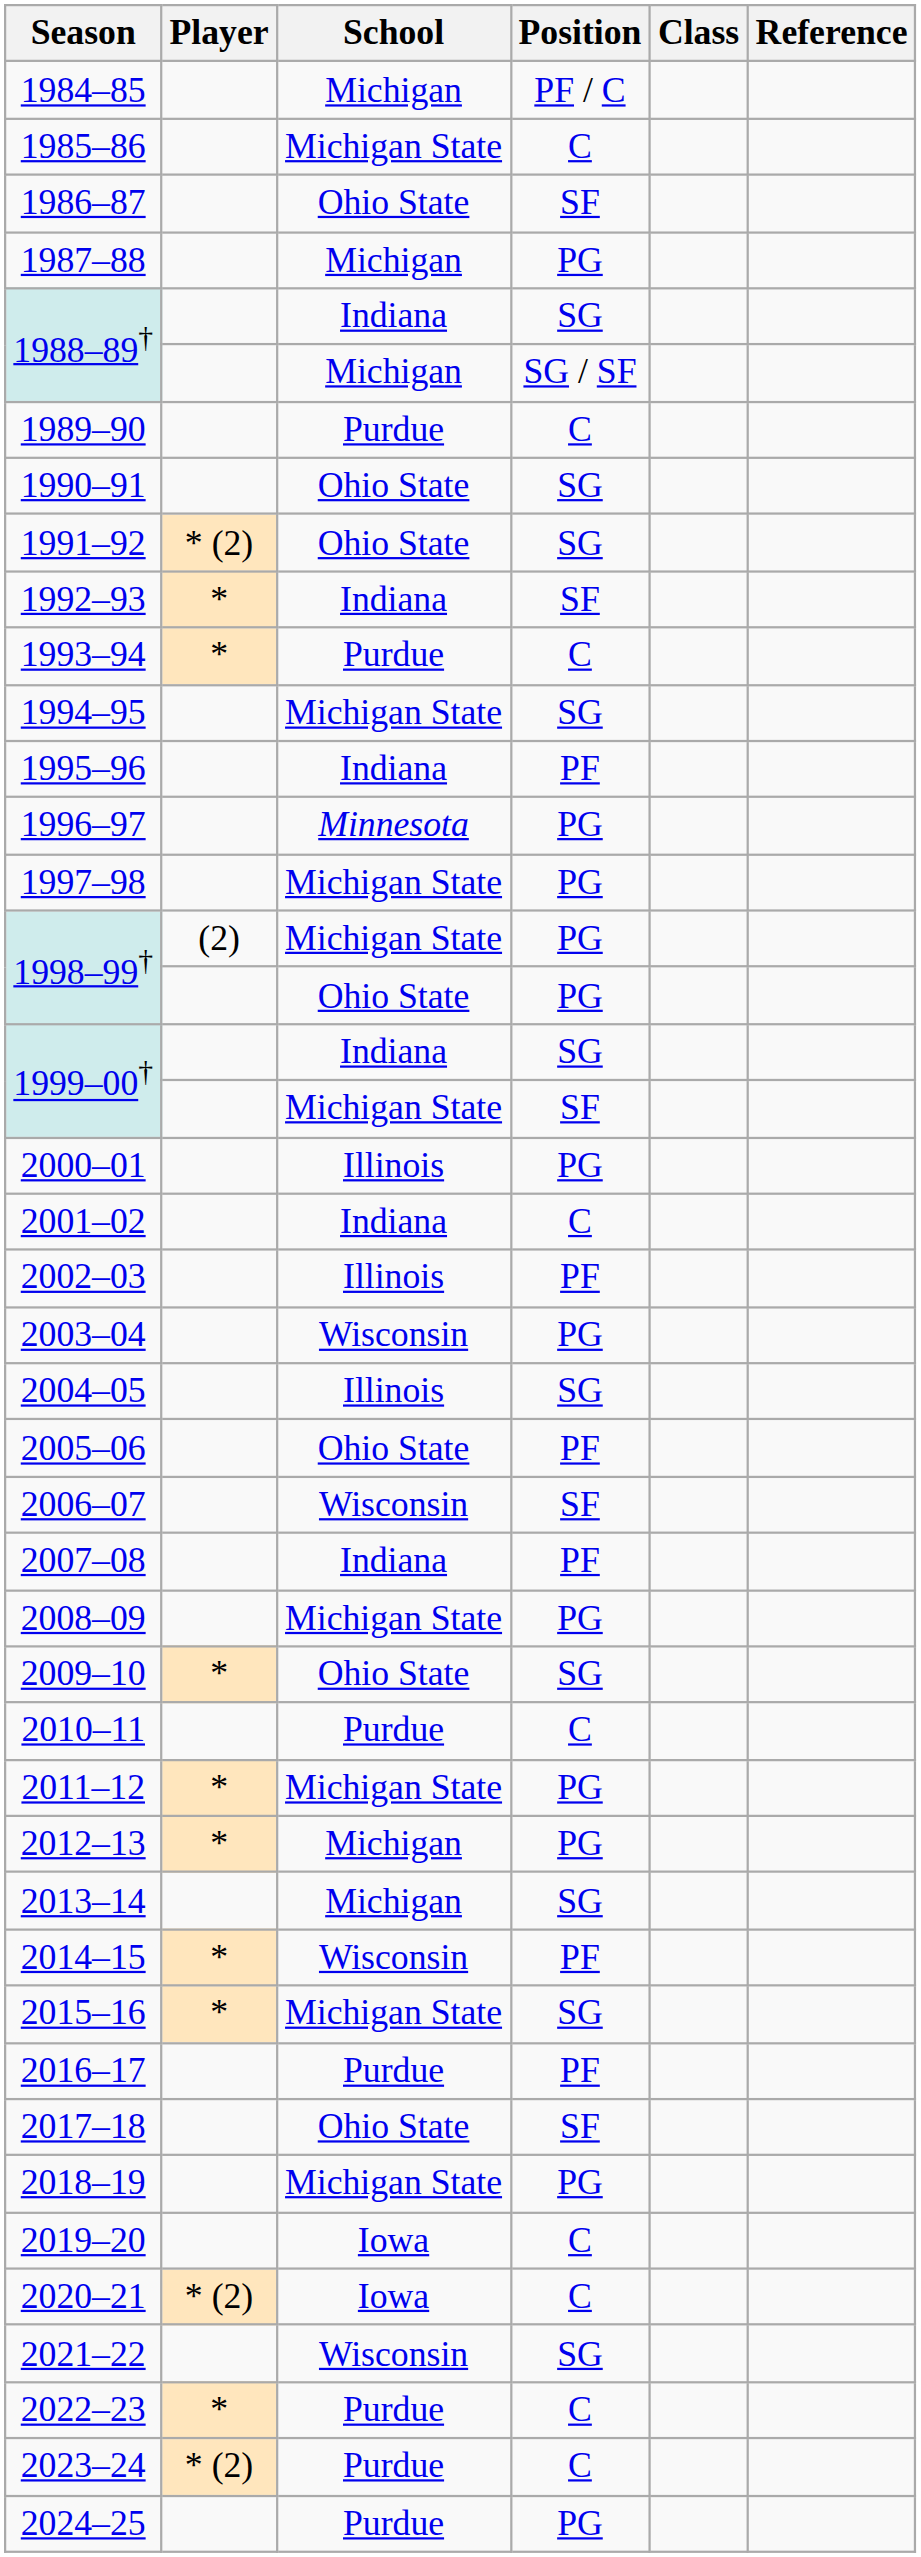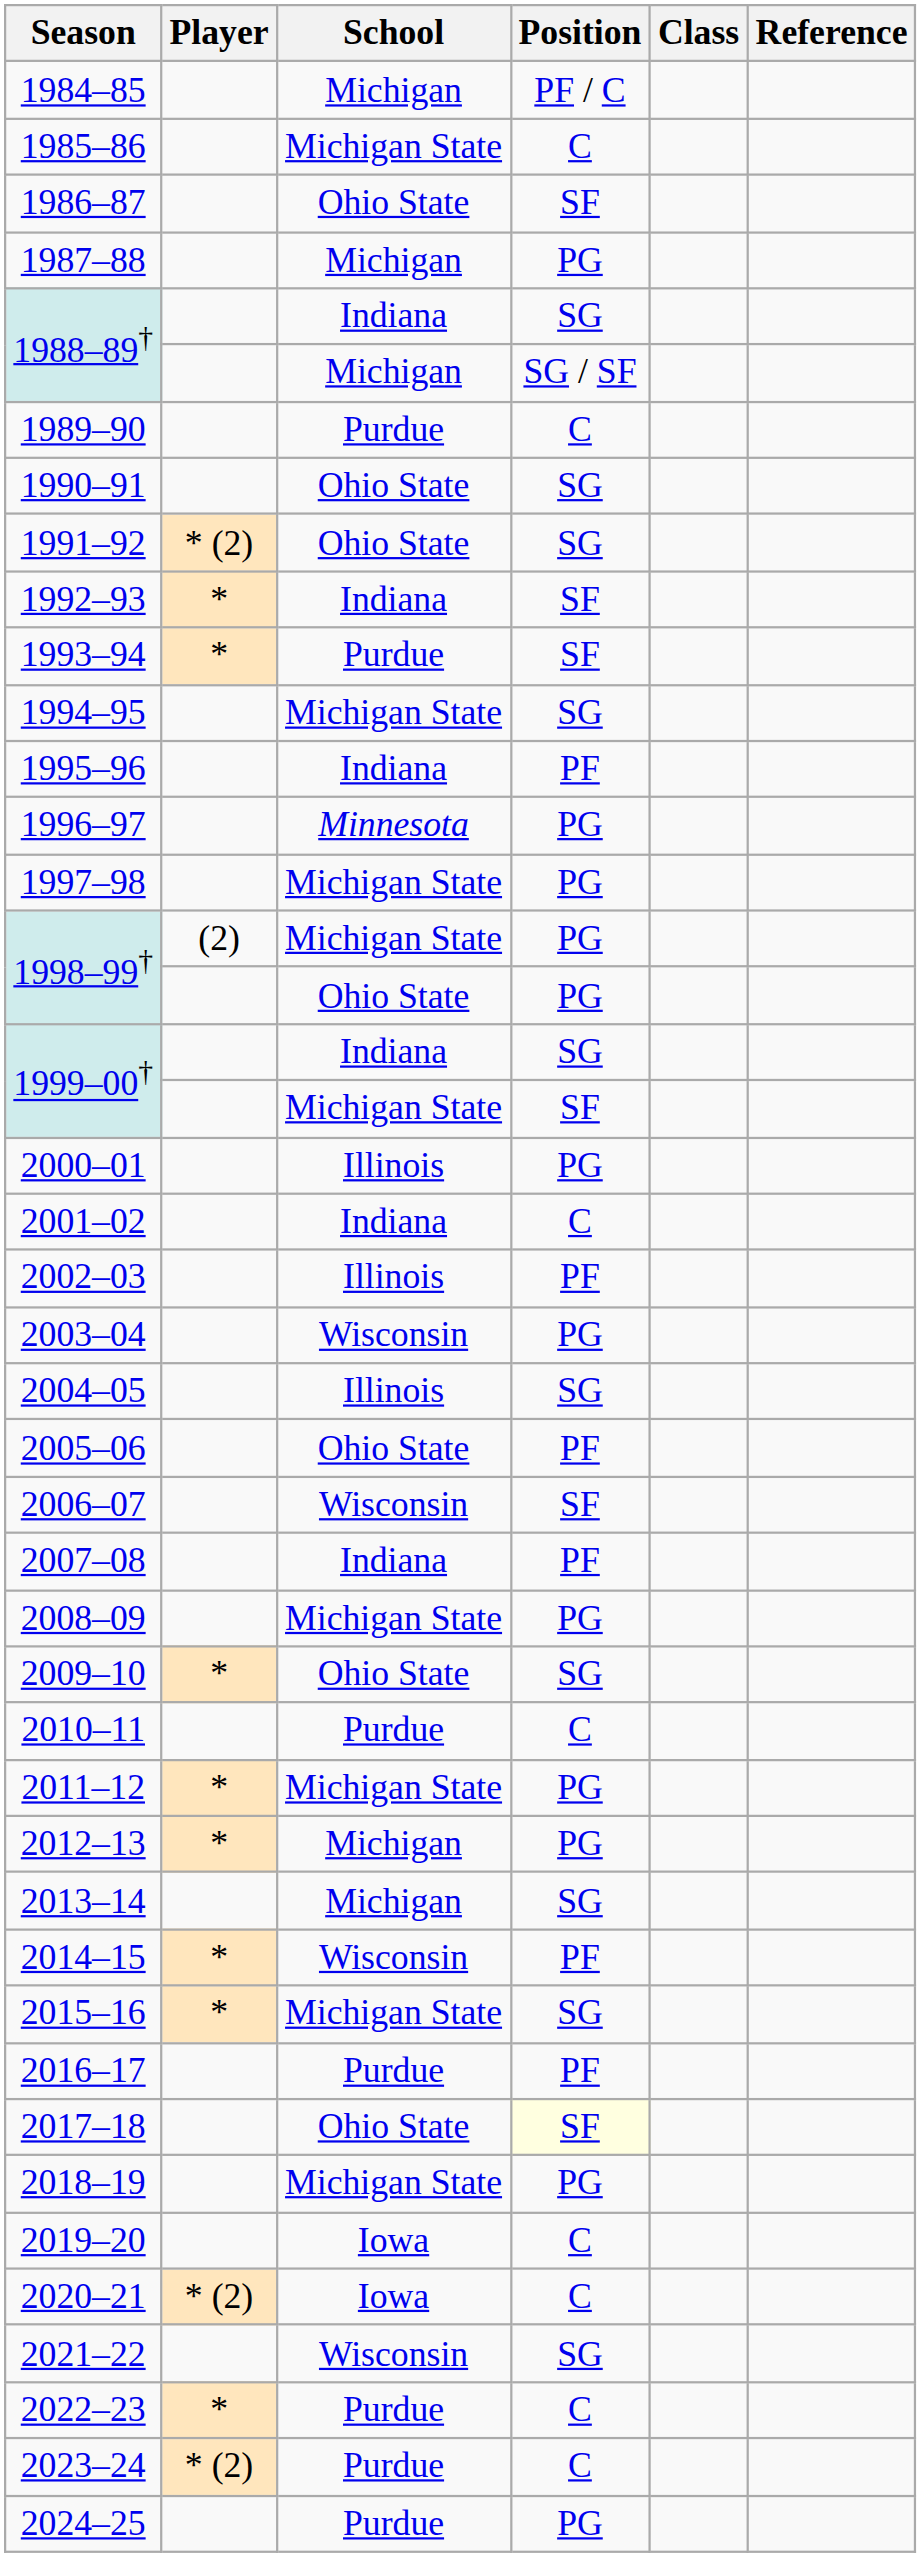 <table class="wikitable sortable">
 <tr>
 <th>Season</th>
 <th>Player</th>
 <th>School</th>
 <th>Position</th>
 <th>Class</th>
 <th class="unsortable">Reference</th>
 </tr>
 <tr align=center>
 <td><a href='#'>1984–85</a></td>
 <td></td>
 <td><a href='#'>Michigan</a></td>
 <td><a href='#'>PF</a> / <a href='#'>C</a></td>
 <td></td>
 <td></td>
 </tr>
 <tr align=center>
 <td><a href='#'>1985–86</a></td>
 <td></td>
 <td><a href='#'>Michigan State</a></td>
 <td><a href='#'>C</a></td>
 <td></td>
 <td></td>
 </tr>
 <tr align=center>
 <td><a href='#'>1986–87</a></td>
 <td></td>
 <td><a href='#'>Ohio State</a></td>
 <td><a href='#'>SF</a></td>
 <td></td>
 <td></td>
 </tr>
 <tr align=center>
 <td><a href='#'>1987–88</a></td>
 <td></td>
 <td><a href='#'>Michigan</a></td>
 <td><a href='#'>PG</a></td>
 <td></td>
 <td></td>
 </tr>
 <tr align=center>
 <td style="background-color:#CFECEC;" rowspan=2><a href='#'>1988–89</a><sup>†</sup></td>
 <td></td>
 <td><a href='#'>Indiana</a></td>
 <td><a href='#'>SG</a></td>
 <td></td>
 <td></td>
 </tr>
 <tr align=center>
 <td></td>
 <td><a href='#'>Michigan</a></td>
 <td><a href='#'>SG</a> / <a href='#'>SF</a></td>
 <td></td>
 <td></td>
 </tr>
 <tr align=center>
 <td><a href='#'>1989–90</a></td>
 <td></td>
 <td><a href='#'>Purdue</a></td>
 <td><a href='#'>C</a></td>
 <td></td>
 <td></td>
 </tr>
 <tr align=center>
 <td><a href='#'>1990–91</a></td>
 <td></td>
 <td><a href='#'>Ohio State</a></td>
 <td><a href='#'>SG</a></td>
 <td></td>
 <td></td>
 </tr>
 <tr align=center>
 <td><a href='#'>1991–92</a></td>
 <td style="background-color:#FFE6BD">* (2)</td>
 <td><a href='#'>Ohio State</a></td>
 <td><a href='#'>SG</a></td>
 <td></td>
 <td></td>
 </tr>
 <tr align=center>
 <td><a href='#'>1992–93</a></td>
 <td style="background-color:#FFE6BD">*</td>
 <td><a href='#'>Indiana</a></td>
 <td><a href='#'>SF</a></td>
 <td></td>
 <td></td>
 </tr>
 <tr align=center>
 <td><a href='#'>1993–94</a></td>
 <td style="background-color:#FFE6BD">*</td>
 <td><a href='#'>Purdue</a></td>
-<td><a href='#'>C</a></td>
+<td><a href='#'>SF</a></td>
 <td></td>
 <td></td>
 </tr>
 <tr align=center>
 <td><a href='#'>1994–95</a></td>
 <td></td>
 <td><a href='#'>Michigan State</a></td>
 <td><a href='#'>SG</a></td>
 <td></td>
 <td></td>
 </tr>
 <tr align=center>
 <td><a href='#'>1995–96</a></td>
 <td></td>
 <td><a href='#'>Indiana</a></td>
 <td><a href='#'>PF</a></td>
 <td></td>
 <td></td>
 </tr>
 <tr align=center>
 <td><a href='#'>1996–97</a></td>
 <td><em></em></td>
 <td><em><a href='#'>Minnesota</a></em></td>
 <td><a href='#'>PG</a></td>
 <td></td>
 <td></td>
 </tr>
 <tr align=center>
 <td><a href='#'>1997–98</a></td>
 <td></td>
 <td><a href='#'>Michigan State</a></td>
 <td><a href='#'>PG</a></td>
 <td></td>
 <td></td>
 </tr>
 <tr align=center>
 <td style="background-color:#CFECEC;" rowspan=2><a href='#'>1998–99</a><sup>†</sup></td>
 <td> (2)</td>
 <td><a href='#'>Michigan State</a></td>
 <td><a href='#'>PG</a></td>
 <td></td>
 <td></td>
 </tr>
 <tr align=center>
 <td></td>
 <td><a href='#'>Ohio State</a></td>
 <td><a href='#'>PG</a></td>
 <td></td>
 <td></td>
 </tr>
 <tr align=center>
 <td style="background-color:#CFECEC;" rowspan=2><a href='#'>1999–00</a><sup>†</sup></td>
 <td></td>
 <td><a href='#'>Indiana</a></td>
 <td><a href='#'>SG</a></td>
 <td></td>
 <td></td>
 </tr>
 <tr align=center>
 <td></td>
 <td><a href='#'>Michigan State</a></td>
 <td><a href='#'>SF</a></td>
 <td></td>
 <td></td>
 </tr>
 <tr align=center>
 <td><a href='#'>2000–01</a></td>
 <td></td>
 <td><a href='#'>Illinois</a></td>
 <td><a href='#'>PG</a></td>
 <td></td>
 <td></td>
 </tr>
 <tr align=center>
 <td><a href='#'>2001–02</a></td>
 <td></td>
 <td><a href='#'>Indiana</a></td>
 <td><a href='#'>C</a></td>
 <td></td>
 <td></td>
 </tr>
 <tr align=center>
 <td><a href='#'>2002–03</a></td>
 <td></td>
 <td><a href='#'>Illinois</a></td>
 <td><a href='#'>PF</a></td>
 <td></td>
 <td></td>
 </tr>
 <tr align=center>
 <td><a href='#'>2003–04</a></td>
 <td></td>
 <td><a href='#'>Wisconsin</a></td>
 <td><a href='#'>PG</a></td>
 <td></td>
 <td></td>
 </tr>
 <tr align=center>
 <td><a href='#'>2004–05</a></td>
 <td></td>
 <td><a href='#'>Illinois</a></td>
 <td><a href='#'>SG</a></td>
 <td></td>
 <td></td>
 </tr>
 <tr align=center>
 <td><a href='#'>2005–06</a></td>
 <td></td>
 <td><a href='#'>Ohio State</a></td>
 <td><a href='#'>PF</a></td>
 <td></td>
 <td></td>
 </tr>
 <tr align=center>
 <td><a href='#'>2006–07</a></td>
 <td></td>
 <td><a href='#'>Wisconsin</a></td>
 <td><a href='#'>SF</a></td>
 <td></td>
 <td></td>
 </tr>
 <tr align=center>
 <td><a href='#'>2007–08</a></td>
 <td></td>
 <td><a href='#'>Indiana</a></td>
 <td><a href='#'>PF</a></td>
 <td></td>
 <td></td>
 </tr>
 <tr align=center>
 <td><a href='#'>2008–09</a></td>
 <td></td>
 <td><a href='#'>Michigan State</a></td>
 <td><a href='#'>PG</a></td>
 <td></td>
 <td></td>
 </tr>
 <tr align=center>
 <td><a href='#'>2009–10</a></td>
 <td style="background-color:#FFE6BD">*</td>
 <td><a href='#'>Ohio State</a></td>
 <td><a href='#'>SG</a></td>
 <td></td>
 <td></td>
 </tr>
 <tr align=center>
 <td><a href='#'>2010–11</a></td>
 <td></td>
 <td><a href='#'>Purdue</a></td>
 <td><a href='#'>C</a></td>
 <td></td>
 <td></td>
 </tr>
 <tr align=center>
 <td><a href='#'>2011–12</a></td>
 <td style="background-color:#FFE6BD">*</td>
 <td><a href='#'>Michigan State</a></td>
 <td><a href='#'>PG</a></td>
 <td></td>
 <td></td>
 </tr>
 <tr align=center>
 <td><a href='#'>2012–13</a></td>
 <td style="background-color:#FFE6BD">*</td>
 <td><a href='#'>Michigan</a></td>
 <td><a href='#'>PG</a></td>
 <td></td>
 <td></td>
 </tr>
 <tr align=center>
 <td><a href='#'>2013–14</a></td>
 <td></td>
 <td><a href='#'>Michigan</a></td>
 <td><a href='#'>SG</a></td>
 <td></td>
 <td></td>
 </tr>
 <tr align=center>
 <td><a href='#'>2014–15</a></td>
 <td style="background-color:#FFE6BD">*</td>
 <td><a href='#'>Wisconsin</a></td>
 <td><a href='#'>PF</a></td>
 <td></td>
 <td></td>
 </tr>
 <tr align=center>
 <td><a href='#'>2015–16</a></td>
 <td style="background-color:#FFE6BD">*</td>
 <td><a href='#'>Michigan State</a></td>
 <td><a href='#'>SG</a></td>
 <td></td>
 <td></td>
 </tr>
 <tr align=center>
 <td><a href='#'>2016–17</a></td>
 <td></td>
 <td><a href='#'>Purdue</a></td>
 <td><a href='#'>PF</a></td>
 <td></td>
 <td></td>
 </tr>
 <tr align=center>
 <td><a href='#'>2017–18</a></td>
 <td></td>
 <td><a href='#'>Ohio State</a></td>
-<td><a href='#'>SF</a></td>
+<td style="background: lightyellow;"><a href='#'>SF</a></td>
 <td></td>
 <td></td>
 </tr>
 <tr align=center>
 <td><a href='#'>2018–19</a></td>
 <td></td>
 <td><a href='#'>Michigan State</a></td>
 <td><a href='#'>PG</a></td>
 <td></td>
 <td></td>
 </tr>
 <tr align=center>
 <td><a href='#'>2019–20</a></td>
 <td></td>
 <td><a href='#'>Iowa</a></td>
 <td><a href='#'>C</a></td>
 <td></td>
 <td></td>
 </tr>
 <tr align=center>
 <td><a href='#'>2020–21</a></td>
 <td style="background-color:#FFE6BD">* (2)</td>
 <td><a href='#'>Iowa</a></td>
 <td><a href='#'>C</a></td>
 <td></td>
 <td></td>
 </tr>
 <tr align=center>
 <td><a href='#'>2021–22</a></td>
 <td></td>
 <td><a href='#'>Wisconsin</a></td>
 <td><a href='#'>SG</a></td>
 <td></td>
 <td></td>
 </tr>
 <tr align=center>
 <td><a href='#'>2022–23</a></td>
 <td style="background-color:#FFE6BD">*</td>
 <td><a href='#'>Purdue</a></td>
 <td><a href='#'>C</a></td>
 <td></td>
 <td></td>
 </tr>
 <tr align=center>
 <td><a href='#'>2023–24</a></td>
 <td style="background-color:#FFE6BD">* (2)</td>
 <td><a href='#'>Purdue</a></td>
 <td><a href='#'>C</a></td>
 <td></td>
 <td></td>
 </tr>
 <tr align=center>
 <td><a href='#'>2024–25</a></td>
 <td></td>
 <td><a href='#'>Purdue</a></td>
 <td><a href='#'>PG</a></td>
 <td></td>
 <td></td>
 </tr>
 </table>
